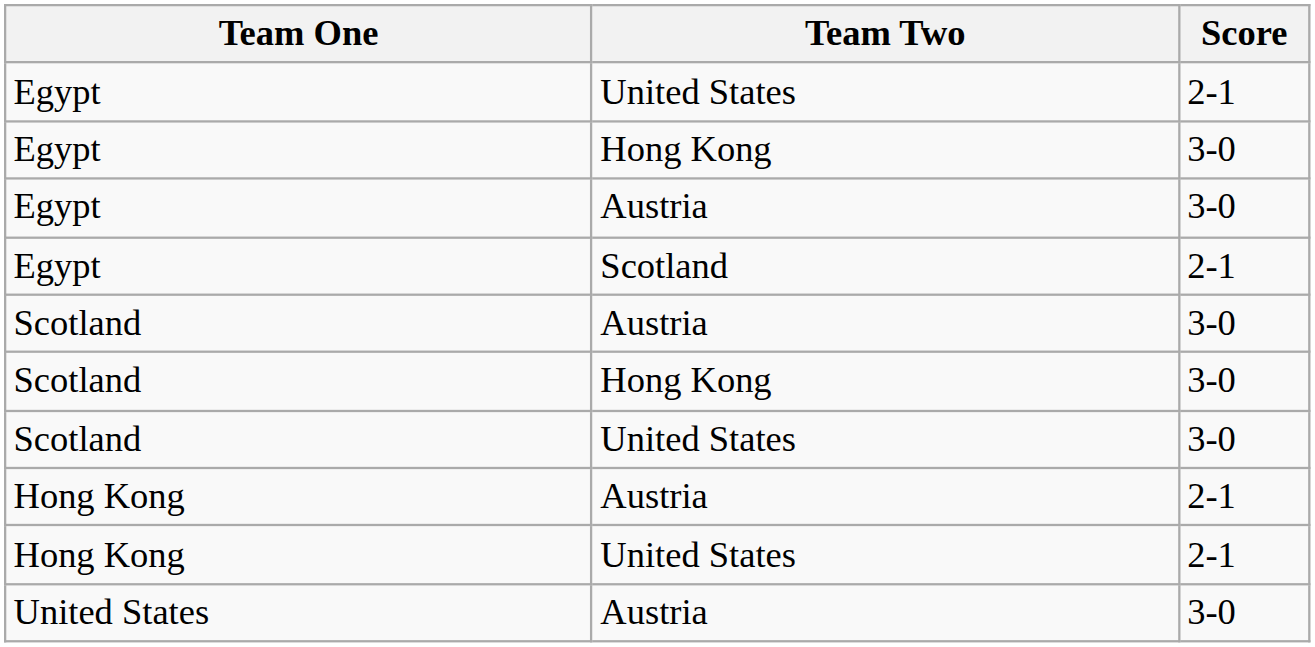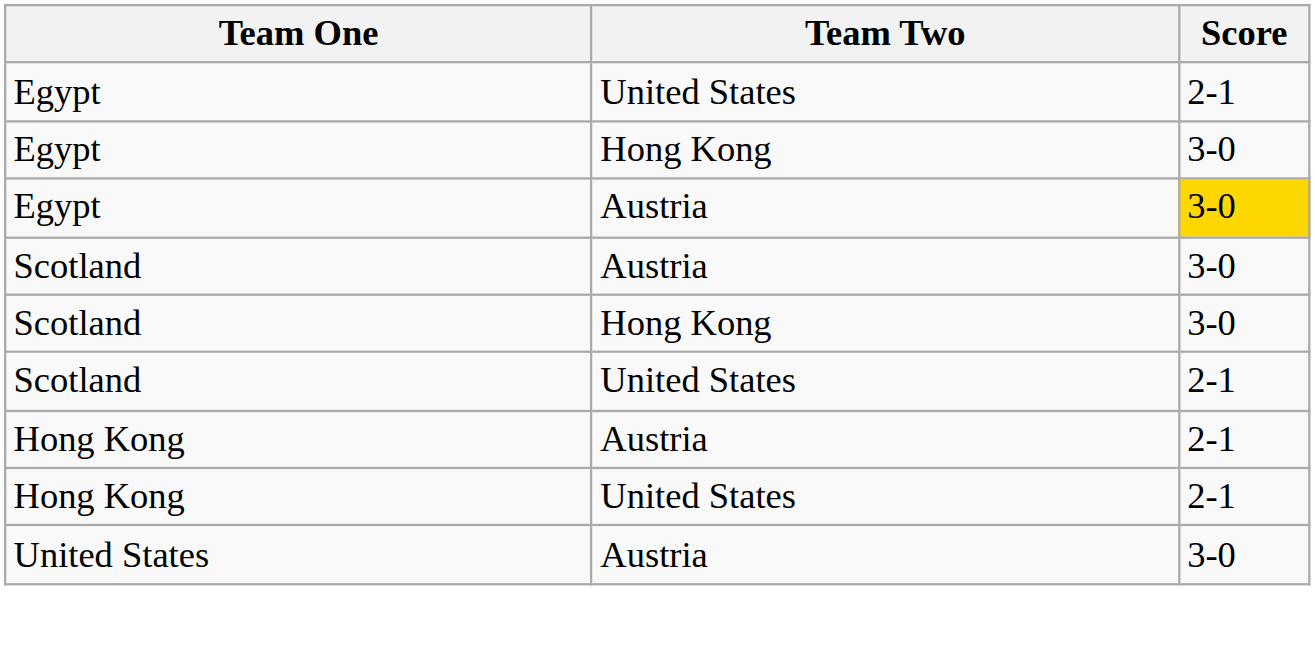 <table class="wikitable">
 <tr>
 <th width=250>Team One</th>
 <th width=250>Team Two</th>
 <th width=50>Score</th>
 </tr>
 <tr>
 <td> Egypt</td>
 <td> United States</td>
 <td>2-1</td>
 </tr>
 <tr>
 <td> Egypt</td>
 <td> Hong Kong</td>
 <td>3-0</td>
 </tr>
 <tr>
 <td> Egypt</td>
 <td> Austria</td>
-<td>3-0</td>
-</tr>
-<tr>
-<td> Egypt</td>
-<td> Scotland</td>
-<td>2-1</td>
+<td style="background: gold;">3-0</td>
 </tr>
 <tr>
 <td> Scotland</td>
 <td> Austria</td>
 <td>3-0</td>
 </tr>
 <tr>
 <td> Scotland</td>
 <td> Hong Kong</td>
 <td>3-0</td>
 </tr>
 <tr>
 <td> Scotland</td>
 <td> United States</td>
-<td>3-0</td>
+<td>2-1</td>
 </tr>
 <tr>
 <td> Hong Kong</td>
 <td> Austria</td>
 <td>2-1</td>
 </tr>
 <tr>
 <td> Hong Kong</td>
 <td> United States</td>
 <td>2-1</td>
 </tr>
 <tr>
 <td> United States</td>
 <td> Austria</td>
 <td>3-0</td>
 </tr>
 </table>
